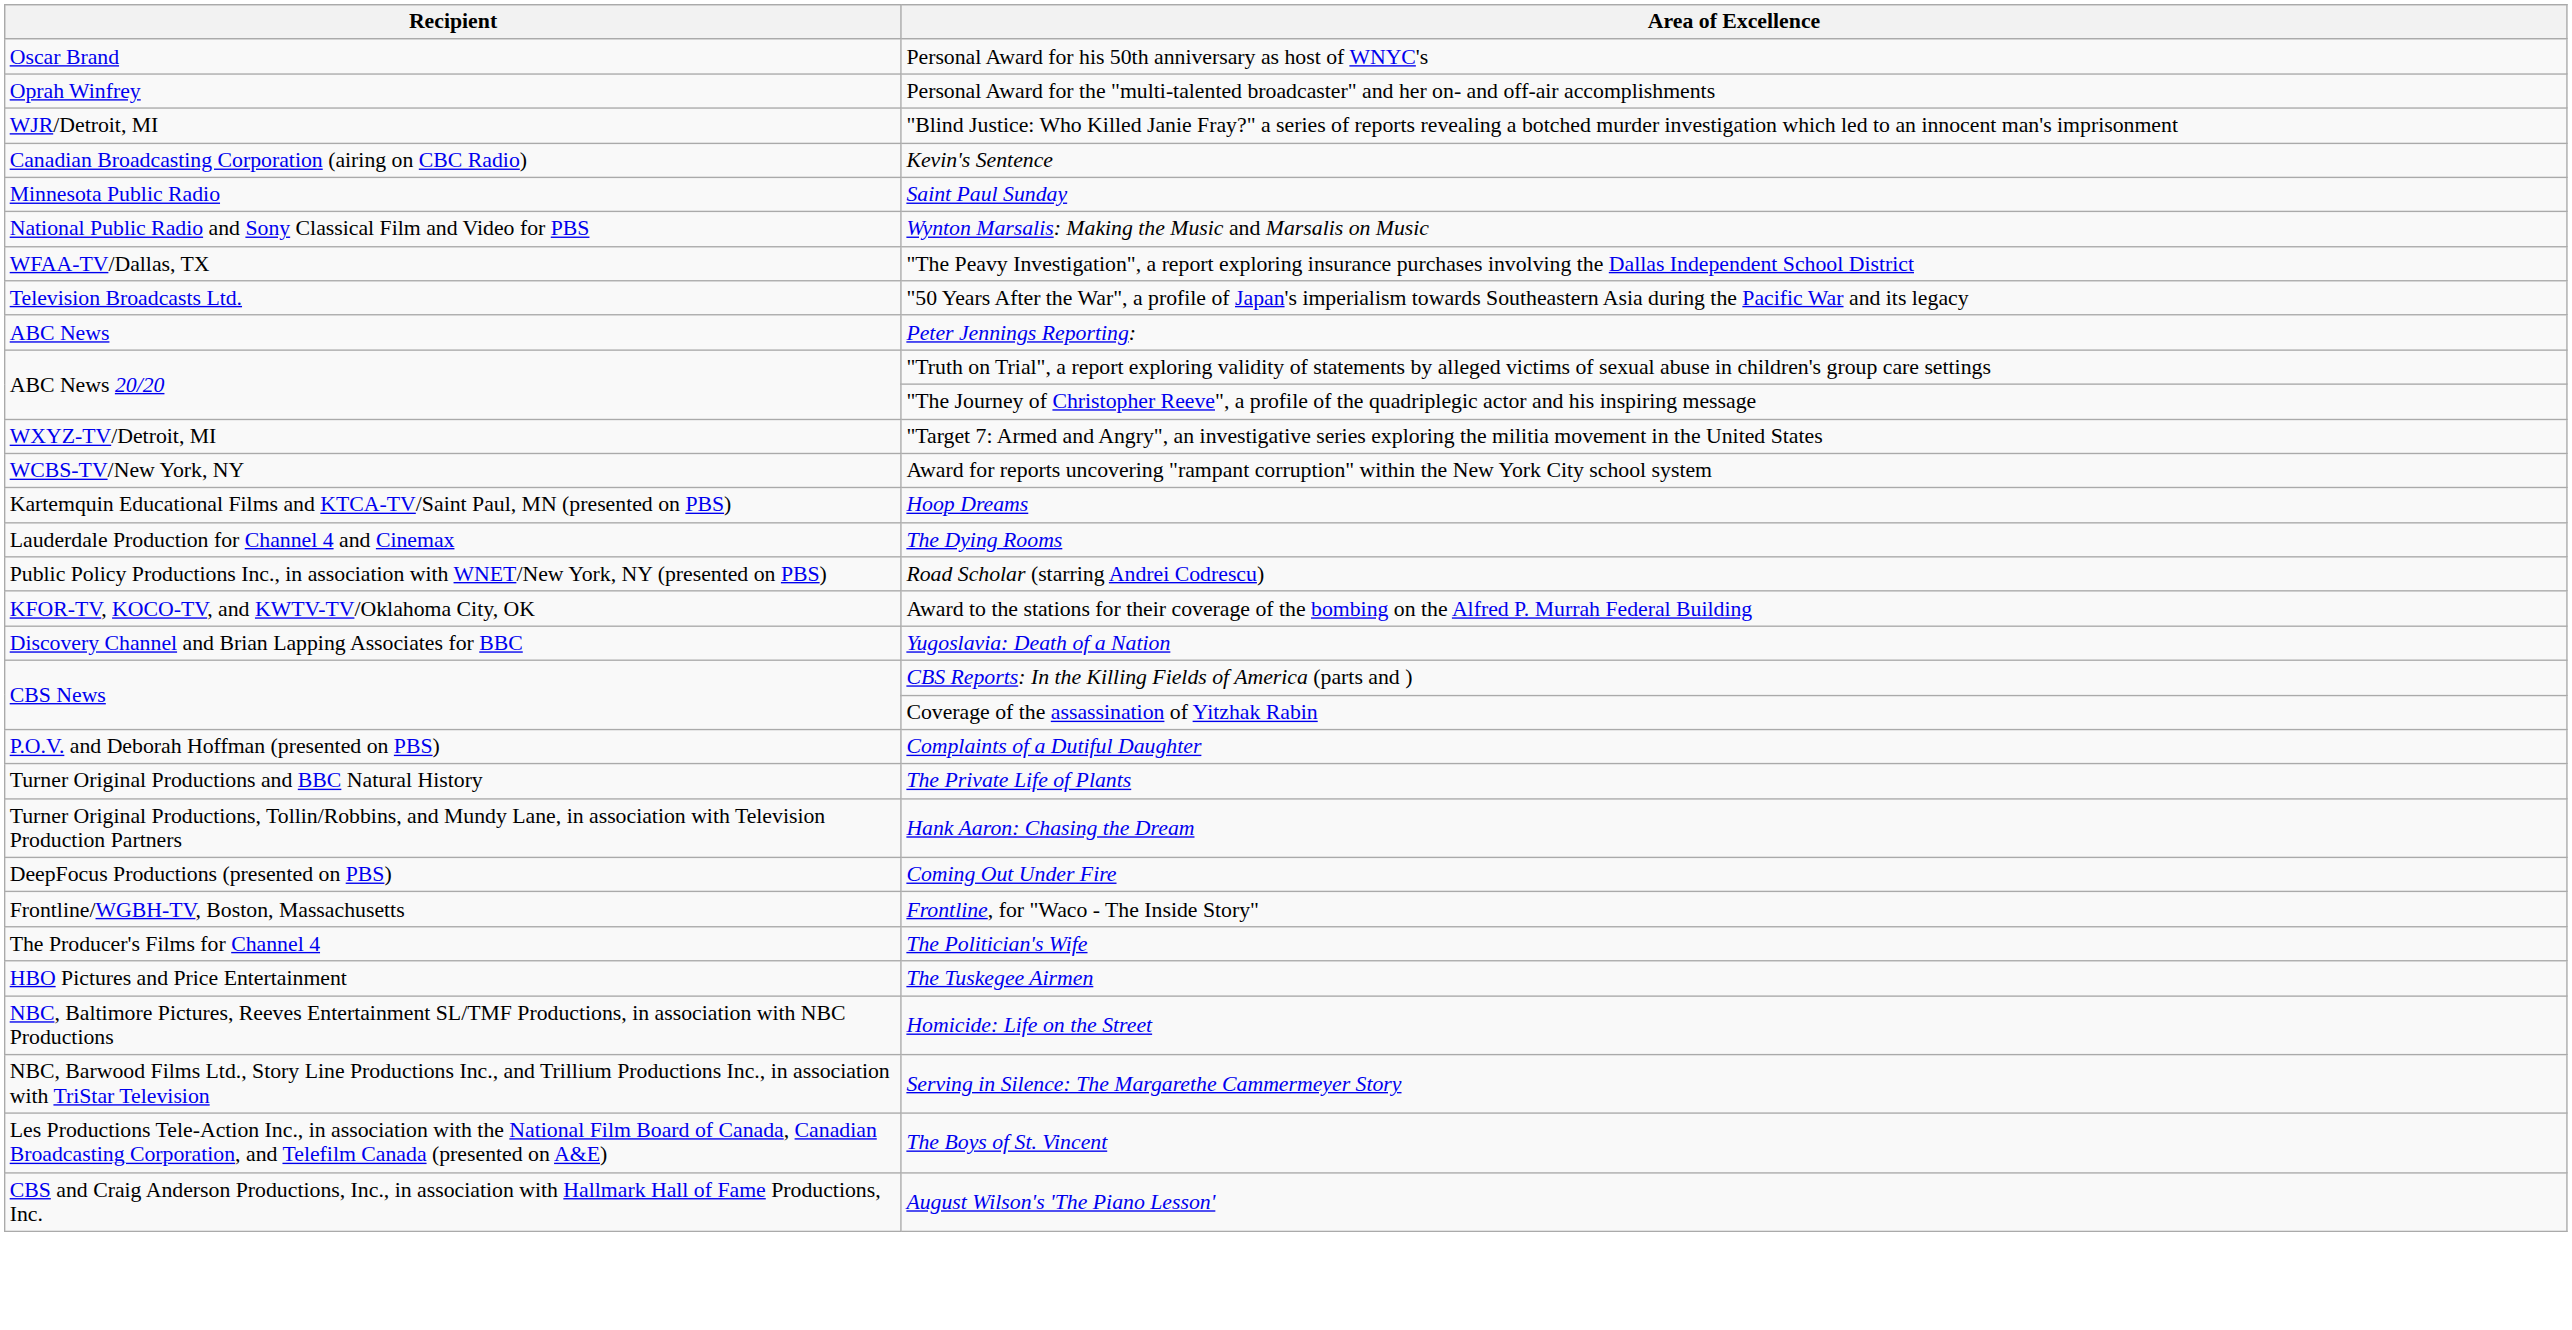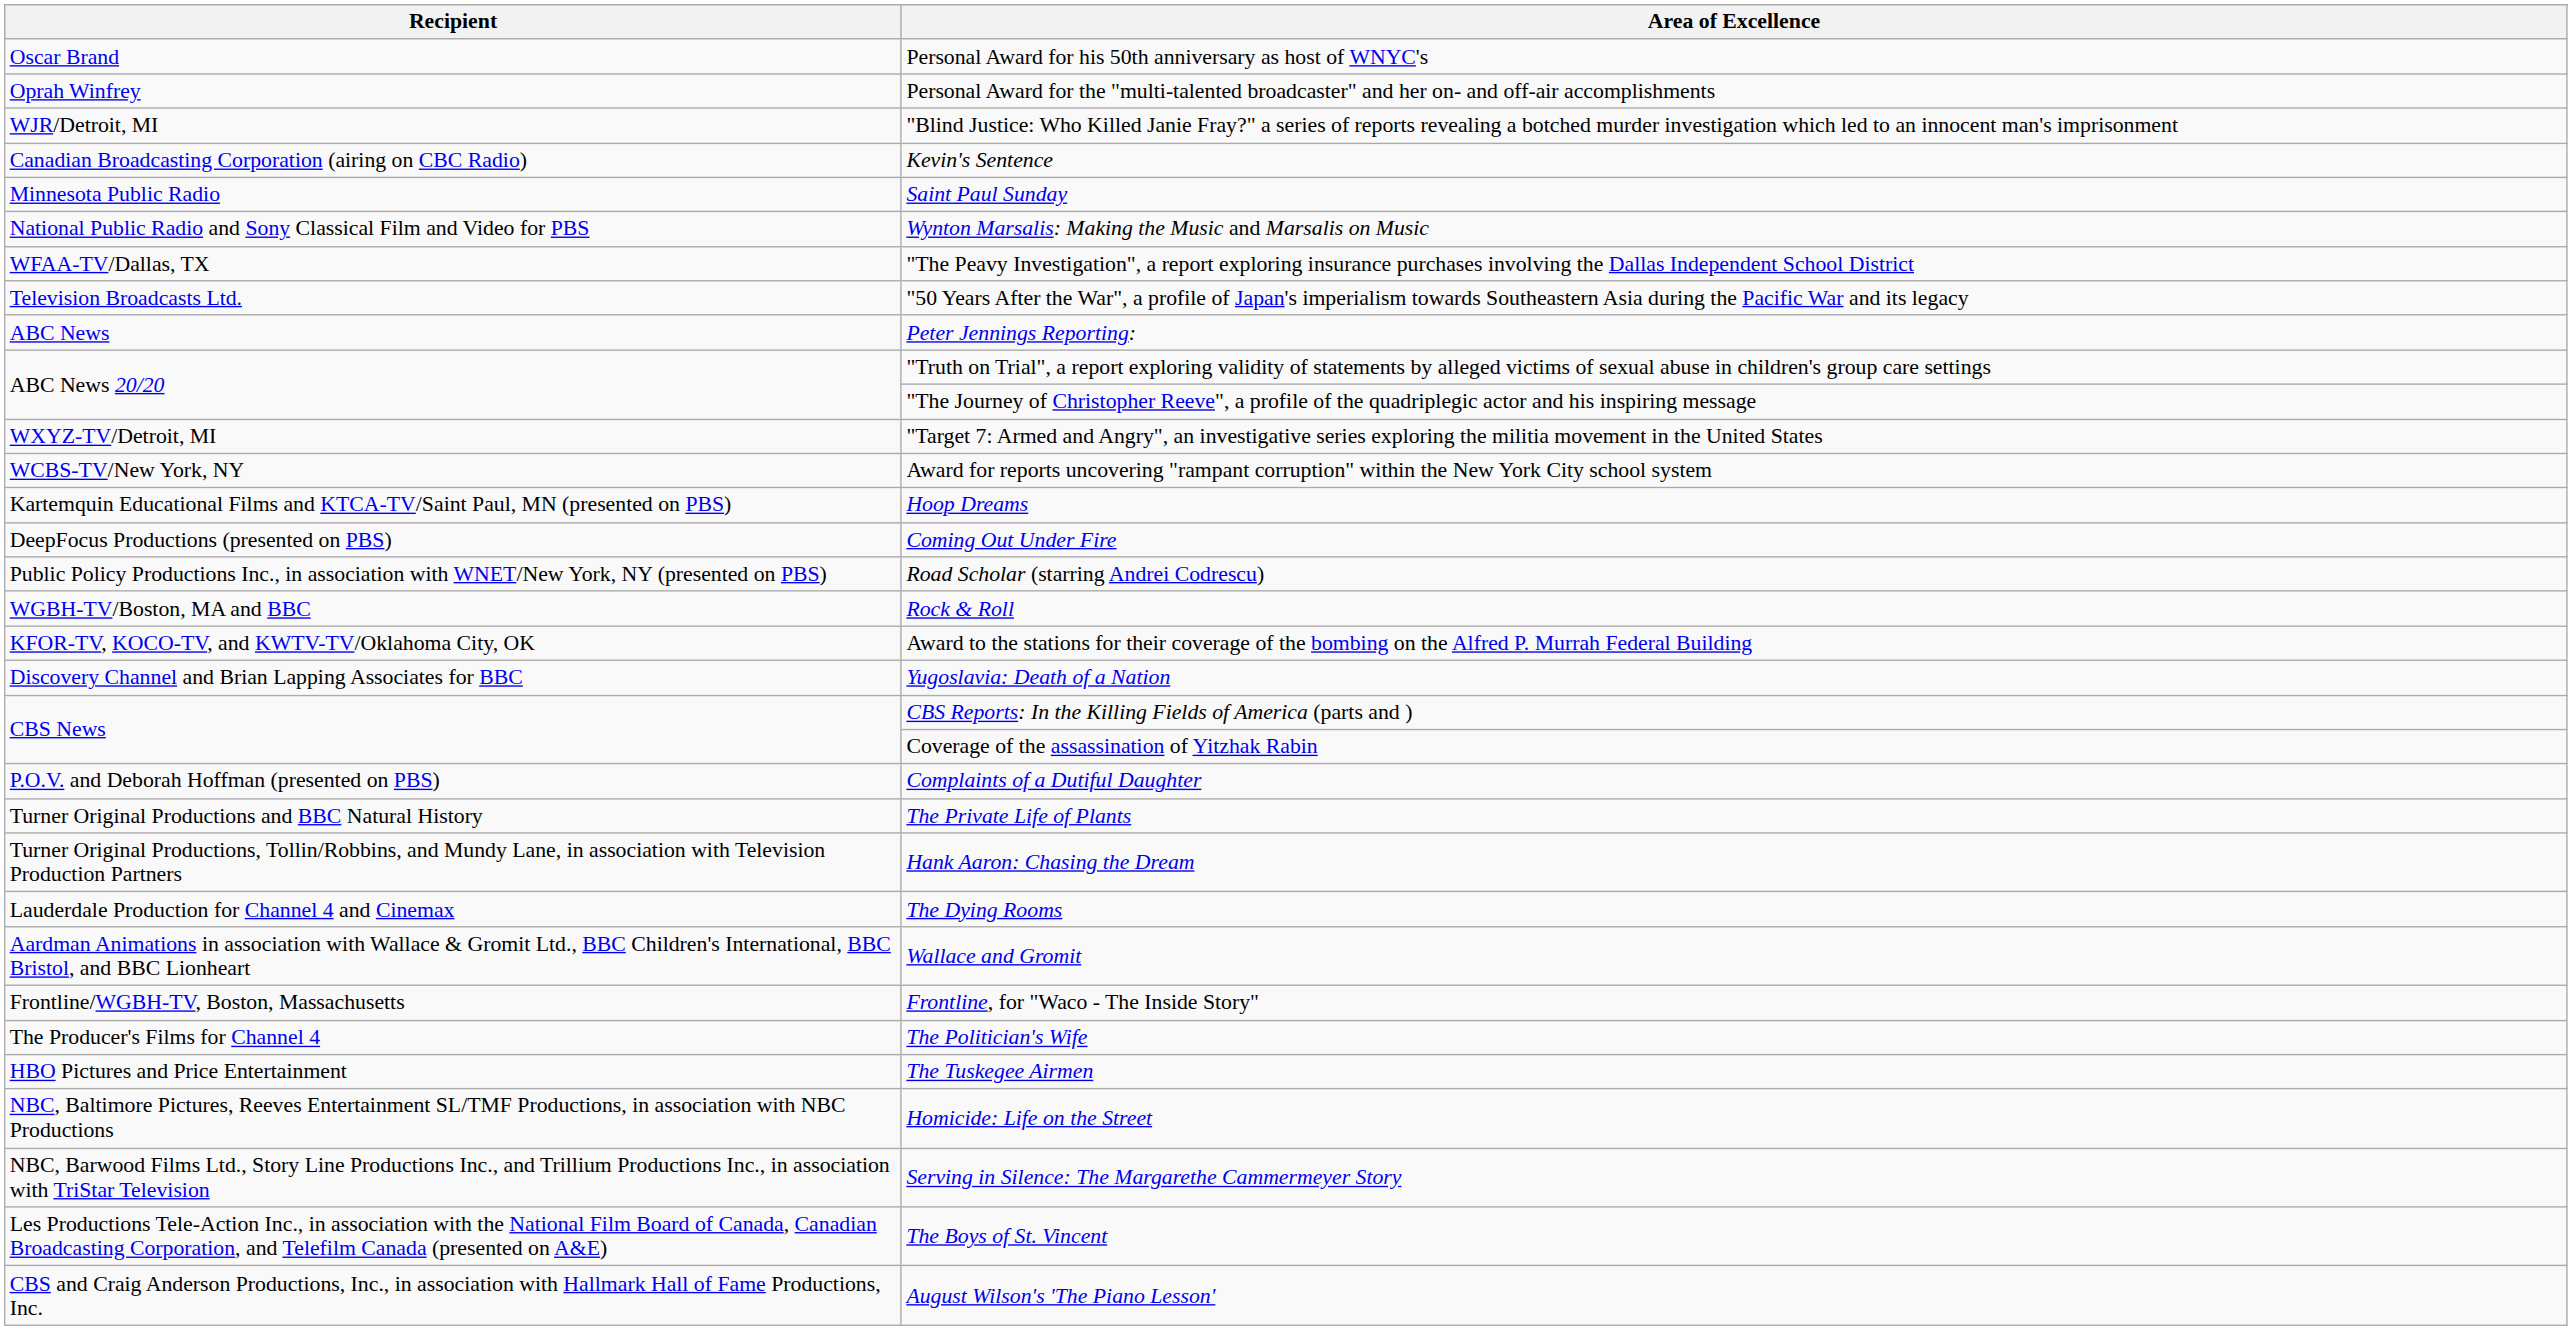 <table class="wikitable" style="width:95%">
 <tr bgcolor="#CCCCCC">
 <th width=35%>Recipient</th>
 <th width=65%>Area of Excellence</th>
 </tr>
 <tr>
 <td><a href='#'>Oscar Brand</a></td>
 <td>Personal Award for his 50th anniversary as host of <a href='#'>WNYC</a>'s <em></em></td>
 </tr>
 <tr>
 <td><a href='#'>Oprah Winfrey</a></td>
 <td>Personal Award for the "multi-talented broadcaster" and her on- and off-air accomplishments</td>
 </tr>
 <tr>
 <td><a href='#'>WJR</a>/Detroit, MI</td>
 <td>"Blind Justice: Who Killed Janie Fray?" a series of reports revealing a botched murder investigation which led to an innocent man's imprisonment</td>
 </tr>
 <tr>
 <td><a href='#'>Canadian Broadcasting Corporation</a> (airing on <a href='#'>CBC Radio</a>)</td>
 <td><em>Kevin's Sentence</em></td>
 </tr>
 <tr>
 <td><a href='#'>Minnesota Public Radio</a></td>
 <td><em><a href='#'>Saint Paul Sunday</a></em></td>
 </tr>
 <tr>
 <td><a href='#'>National Public Radio</a> and <a href='#'>Sony</a> Classical Film and Video for <a href='#'>PBS</a></td>
 <td><em><a href='#'>Wynton Marsalis</a>: Making the Music</em> and <em>Marsalis on Music</em></td>
 </tr>
 <tr>
 <td><a href='#'>WFAA-TV</a>/Dallas, TX</td>
 <td>"The Peavy Investigation", a report exploring insurance purchases involving the <a href='#'>Dallas Independent School District</a></td>
 </tr>
 <tr>
 <td><a href='#'>Television Broadcasts Ltd.</a></td>
 <td>"50 Years After the War", a profile of <a href='#'>Japan</a>'s imperialism towards Southeastern Asia during the <a href='#'>Pacific War</a> and its legacy</td>
 </tr>
 <tr>
 <td><a href='#'>ABC News</a></td>
 <td><em><a href='#'>Peter Jennings Reporting</a>: </em></td>
 </tr>
 <tr>
 <td rowspan="2">ABC News <em><a href='#'>20/20</a></em></td>
 <td>"Truth on Trial", a report exploring validity of statements by alleged victims of sexual abuse in children's group care settings</td>
 </tr>
 <tr>
 <td>"The Journey of <a href='#'>Christopher Reeve</a>", a profile of the quadriplegic actor and his inspiring message</td>
 </tr>
 <tr>
 <td><a href='#'>WXYZ-TV</a>/Detroit, MI</td>
 <td>"Target 7: Armed and Angry", an investigative series exploring the militia movement in the United States</td>
 </tr>
 <tr>
 <td><a href='#'>WCBS-TV</a>/New York, NY</td>
 <td>Award for reports uncovering "rampant corruption" within the New York City school system</td>
 </tr>
 <tr>
 <td>Kartemquin Educational Films and <a href='#'>KTCA-TV</a>/Saint Paul, MN (presented on <a href='#'>PBS</a>)</td>
 <td><em><a href='#'>Hoop Dreams</a></em></td>
 </tr>
 <tr>
-<td>Lauderdale Production for <a href='#'>Channel 4</a> and <a href='#'>Cinemax</a></td>
-<td><em><a href='#'>The Dying Rooms</a></em></td>
+<td>DeepFocus Productions (presented on <a href='#'>PBS</a>)</td>
+<td><em><a href='#'>Coming Out Under Fire</a></em></td>
 </tr>
 <tr>
 <td>Public Policy Productions Inc., in association with <a href='#'>WNET</a>/New York, NY (presented on <a href='#'>PBS</a>)</td>
 <td><em>Road Scholar</em> (starring <a href='#'>Andrei Codrescu</a>)</td>
+</tr>
+<tr>
+<td><a href='#'>WGBH-TV</a>/Boston, MA and <a href='#'>BBC</a></td>
+<td><em><a href='#'>Rock & Roll</a></em></td>
 </tr>
 <tr>
 <td><a href='#'>KFOR-TV</a>, <a href='#'>KOCO-TV</a>, and <a href='#'>KWTV-TV</a>/Oklahoma City, OK</td>
 <td>Award to the stations for their coverage of the <a href='#'>bombing</a> on the <a href='#'>Alfred P. Murrah Federal Building</a></td>
 </tr>
 <tr>
 <td><a href='#'>Discovery Channel</a> and Brian Lapping Associates for <a href='#'>BBC</a></td>
 <td><em><a href='#'>Yugoslavia: Death of a Nation</a></em></td>
 </tr>
 <tr>
 <td rowspan="2"><a href='#'>CBS News</a></td>
 <td><em><a href='#'>CBS Reports</a>: In the Killing Fields of America</em> (parts  and )</td>
 </tr>
 <tr>
 <td>Coverage of the <a href='#'>assassination</a> of <a href='#'>Yitzhak Rabin</a></td>
 </tr>
 <tr>
 <td><a href='#'>P.O.V.</a> and Deborah Hoffman (presented on <a href='#'>PBS</a>)</td>
 <td><em><a href='#'>Complaints of a Dutiful Daughter</a></em></td>
 </tr>
 <tr>
 <td>Turner Original Productions and <a href='#'>BBC</a> Natural History</td>
 <td><em><a href='#'>The Private Life of Plants</a></em></td>
 </tr>
 <tr>
 <td>Turner Original Productions, Tollin/Robbins, and Mundy Lane, in association with Television Production Partners</td>
 <td><em><a href='#'>Hank Aaron: Chasing the Dream</a></em></td>
 </tr>
 <tr>
-<td>DeepFocus Productions (presented on <a href='#'>PBS</a>)</td>
-<td><em><a href='#'>Coming Out Under Fire</a></em></td>
+<td>Lauderdale Production for <a href='#'>Channel 4</a> and <a href='#'>Cinemax</a></td>
+<td><em><a href='#'>The Dying Rooms</a></em></td>
+</tr>
+<tr>
+<td><a href='#'>Aardman Animations</a> in association with Wallace & Gromit Ltd., <a href='#'>BBC</a> Children's International, <a href='#'>BBC Bristol</a>, and BBC Lionheart</td>
+<td><em><a href='#'>Wallace and Gromit</a></em></td>
 </tr>
 <tr>
 <td>Frontline/<a href='#'>WGBH-TV</a>, Boston, Massachusetts</td>
 <td><em><a href='#'>Frontline</a></em>, for "Waco - The Inside Story"</td>
 </tr>
 <tr>
 <td>The Producer's Films for <a href='#'>Channel 4</a></td>
 <td><em><a href='#'>The Politician's Wife</a></em></td>
 </tr>
 <tr>
 <td><a href='#'>HBO</a> Pictures and Price Entertainment</td>
 <td><em><a href='#'>The Tuskegee Airmen</a></em></td>
 </tr>
 <tr>
 <td><a href='#'>NBC</a>, Baltimore Pictures, Reeves Entertainment SL/TMF Productions, in association with NBC Productions</td>
 <td><em><a href='#'>Homicide: Life on the Street</a></em></td>
 </tr>
 <tr>
 <td>NBC, Barwood Films Ltd., Story Line Productions Inc., and Trillium Productions Inc., in association with <a href='#'>TriStar Television</a></td>
 <td><em><a href='#'>Serving in Silence: The Margarethe Cammermeyer Story</a></em></td>
 </tr>
 <tr>
 <td>Les Productions Tele-Action Inc., in association with the <a href='#'>National Film Board of Canada</a>, <a href='#'>Canadian Broadcasting Corporation</a>, and <a href='#'>Telefilm Canada</a> (presented on <a href='#'>A&E</a>)</td>
 <td><em><a href='#'>The Boys of St. Vincent</a></em></td>
 </tr>
 <tr>
 <td><a href='#'>CBS</a> and Craig Anderson Productions, Inc., in association with <a href='#'>Hallmark Hall of Fame</a> Productions, Inc.</td>
 <td><em><a href='#'>August Wilson's 'The Piano Lesson'</a></em></td>
 </tr>
 </table>
